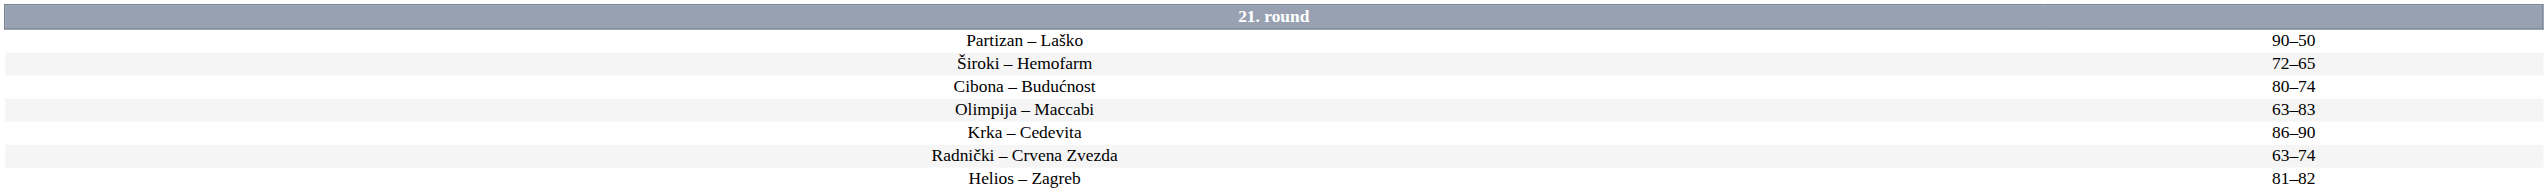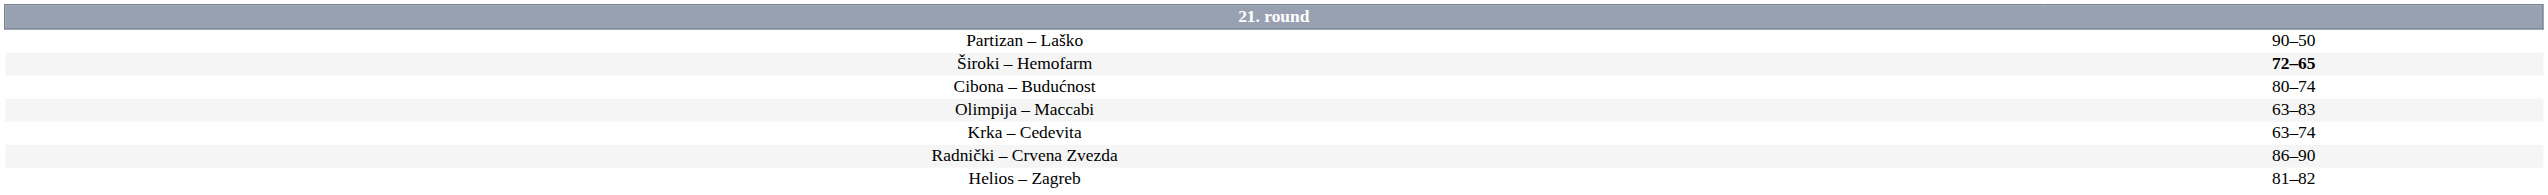 <table border=0 cellspacing=0 cellpadding=1em style="font-size: 85%; border-collapse: collapse;" width=100%>
 <tr>
 <td colspan=5 bgcolor=#98A1B2 style="border:1px solid #7A8392; text-align:center; color:#FFFFFF;"><strong>21. round</strong></td>
 </tr>
 <tr style="text-align:center; background:#FFFFFF">
 <td>Partizan – Laško</td>
 <td>90–50</td>
 </tr>
 <tr align=center bgcolor=#f5f5f5>
 <td>Široki – Hemofarm</td>
-<td>72–65</td>
+<td><strong>72–65</strong></td>
 </tr>
 <tr style="text-align:center; background:#FFFFFF">
 <td>Cibona – Budućnost</td>
 <td>80–74</td>
 </tr>
 <tr align=center bgcolor=#f5f5f5>
 <td>Olimpija – Maccabi</td>
 <td>63–83</td>
 </tr>
 <tr style="text-align:center; background:#FFFFFF">
 <td>Krka – Cedevita</td>
-<td>86–90</td>
+<td>63–74</td>
 </tr>
 <tr align=center bgcolor=#f5f5f5>
 <td>Radnički – Crvena Zvezda</td>
-<td>63–74</td>
+<td>86–90</td>
 </tr>
 <tr style="text-align:center; background:#FFFFFF">
 <td>Helios – Zagreb</td>
 <td>81–82</td>
 </tr>
 </table>
